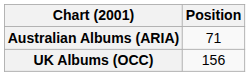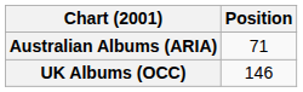 <table class="wikitable sortable plainrowheaders" style="text-align:center">
 <tr>
 <th scope="col">Chart (2001)</th>
 <th scope="col">Position</th>
 </tr>
 <tr>
 <th scope="row">Australian Albums (ARIA)</th>
 <td>71</td>
 </tr>
 <tr>
 <th scope="row">UK Albums (OCC)</th>
-<td>156</td>
+<td>146</td>
 </tr>
 </table>
